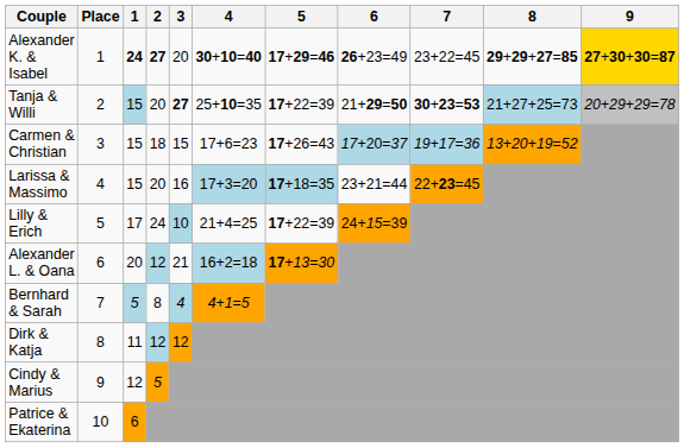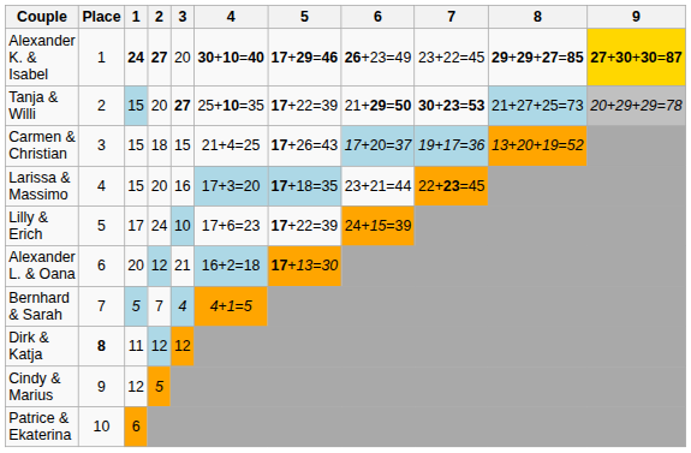 <table class="wikitable sortable" style="margin:auto;">
 <tr>
 <th>Couple</th>
 <th>Place</th>
 <th>1</th>
 <th>2</th>
 <th>3</th>
 <th>4</th>
 <th>5</th>
 <th>6</th>
 <th>7</th>
 <th>8</th>
 <th>9</th>
 </tr>
 <tr>
 <td>Alexander K. & Isabel</td>
 <td style="text-align:center;">1</td>
 <td style="text-align:center;"><span><strong>24</strong></span></td>
 <td style="text-align:center;"><span><strong>27</strong></span></td>
 <td style="text-align:center;">20</td>
 <td style="text-align:center;"><span><strong>30</strong></span>+<span><strong>10</strong></span>=<span><strong>40</strong></span></td>
 <td style="text-align:center;"><span><strong>17</strong></span>+<span><strong>29</strong></span>=<span><strong>46</strong></span></td>
 <td style="text-align:center;"><span><strong>26</strong></span>+23=49</td>
 <td style="text-align:center;">23+22=45</td>
 <td style="text-align:center;"><span><strong>29</strong></span>+<span><strong>29</strong></span>+<span><strong>27</strong></span>=<span><strong>85</strong></span></td>
 <td style="background:gold; text-align:center;"><span><strong>27</strong></span>+<span><strong>30</strong></span>+<span><strong>30</strong></span>=<span><strong>87</strong></span></td>
 </tr>
 <tr>
 <td>Tanja & Willi</td>
 <td style="text-align:center;">2</td>
 <td style="background:lightblue; text-align:center;">15</td>
 <td style="text-align:center;">20</td>
 <td style="text-align:center;"><span><strong>27</strong></span></td>
 <td style="text-align:center;">25+<span><strong>10</strong></span>=35</td>
 <td style="text-align:center;"><span><strong>17</strong></span>+22=39</td>
 <td style="text-align:center;">21+<span><strong>29</strong></span>=<span><strong>50</strong></span></td>
 <td style="text-align:center;"><span><strong>30</strong></span>+<span><strong>23</strong></span>=<span><strong>53</strong></span></td>
 <td style="background:lightblue; text-align:center;">21+27+25=73</td>
 <td style="background:silver; text-align:center;"><span><em>20</em></span>+<span><em>29</em></span>+<span><em>29</em></span>=<span><em>78</em></span></td>
 </tr>
 <tr>
 <td>Carmen & Christian</td>
 <td style="text-align:center;">3</td>
 <td style="text-align:center;">15</td>
 <td style="text-align:center;">18</td>
 <td style="text-align:center;">15</td>
-<td style="text-align:center;">17+6=23</td>
+<td style="text-align:center;">21+4=25</td>
 <td style="text-align:center;"><span><strong>17</strong></span>+26=43</td>
 <td style="background:lightblue; text-align:center;"><span><em>17</em></span>+20=<span><em>37</em></span></td>
 <td style="background:lightblue; text-align:center;"><span><em>19</em></span>+<span><em>17</em></span>=<span><em>36</em></span></td>
 <td style="background:orange; text-align:center;"><span><em>13</em></span>+<span><em>20</em></span>+<span><em>19</em></span>=<span><em>52</em></span></td>
 <td style="background:darkgray;"></td>
 </tr>
 <tr>
 <td>Larissa & Massimo</td>
 <td style="text-align:center;">4</td>
 <td style="text-align:center;">15</td>
 <td style="text-align:center;">20</td>
 <td style="text-align:center;">16</td>
 <td style="background:lightblue; text-align:center;">17+3=20</td>
 <td style="background:lightblue; text-align:center;"><span><strong>17</strong></span>+18=35</td>
 <td style="text-align:center;">23+21=44</td>
 <td style="background:orange; text-align:center;">22+<span><strong>23</strong></span>=45</td>
 <td colspan="2" style="background:darkgray;"></td>
 </tr>
 <tr>
 <td>Lilly & Erich</td>
 <td style="text-align:center;">5</td>
 <td style="text-align:center;">17</td>
 <td style="text-align:center;">24</td>
 <td style="background:lightblue; text-align:center;">10</td>
-<td style="text-align:center;">21+4=25</td>
+<td style="text-align:center;">17+6=23</td>
 <td style="text-align:center;"><span><strong>17</strong></span>+22=39</td>
 <td style="background:orange; text-align:center;">24+<span><em>15</em></span>=39</td>
 <td colspan="3" style="background:darkgray;"></td>
 </tr>
 <tr>
 <td>Alexander L. & Oana</td>
 <td style="text-align:center;">6</td>
 <td style="text-align:center;">20</td>
 <td style="background:lightblue; text-align:center;">12</td>
 <td style="text-align:center;">21</td>
 <td style="background:lightblue; text-align:center;">16+2=18</td>
 <td style="background:orange; text-align:center;"><span><strong>17</strong></span>+<span><em>13</em></span>=<span><em>30</em></span></td>
 <td colspan="4" style="background:darkgray;"></td>
 </tr>
 <tr>
 <td>Bernhard & Sarah</td>
 <td style="text-align:center;">7</td>
 <td style="background:lightblue; text-align:center;"><span><em>5</em></span></td>
-<td style="text-align:center;">8</td>
+<td style="text-align:center;">7</td>
 <td style="background:lightblue; text-align:center;"><span><em>4</em></span></td>
 <td style="background:orange; text-align:center;"><span><em>4</em></span>+<span><em>1</em></span>=<span><em>5</em></span></td>
 <td colspan="5" style="background:darkgray;"></td>
 </tr>
 <tr>
 <td>Dirk & Katja</td>
-<td style="text-align:center;">8</td>
+<td style="text-align:center;"><strong>8</strong></td>
 <td style="text-align:center;">11</td>
 <td style="background:lightblue; text-align:center;">12</td>
 <td style="background:orange; text-align:center;">12</td>
 <td colspan="6" style="background:darkgray;"></td>
 </tr>
 <tr>
 <td>Cindy & Marius</td>
 <td style="text-align:center;">9</td>
 <td style="text-align:center;">12</td>
 <td style="background:orange; text-align:center;"><span><em>5</em></span></td>
 <td colspan="7" style="background:darkgray;"></td>
 </tr>
 <tr>
 <td>Patrice & Ekaterina</td>
 <td style="text-align:center;">10</td>
 <td style="background:orange; text-align:center;">6</td>
 <td colspan="8" style="background:darkgray;"></td>
 </tr>
 </table>
